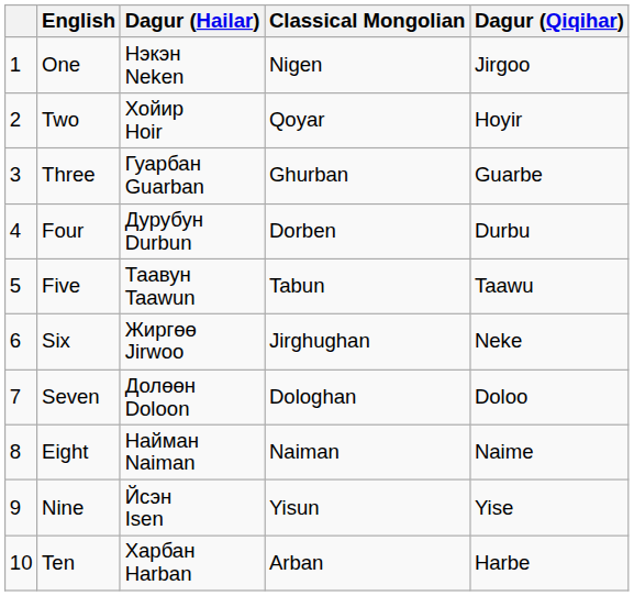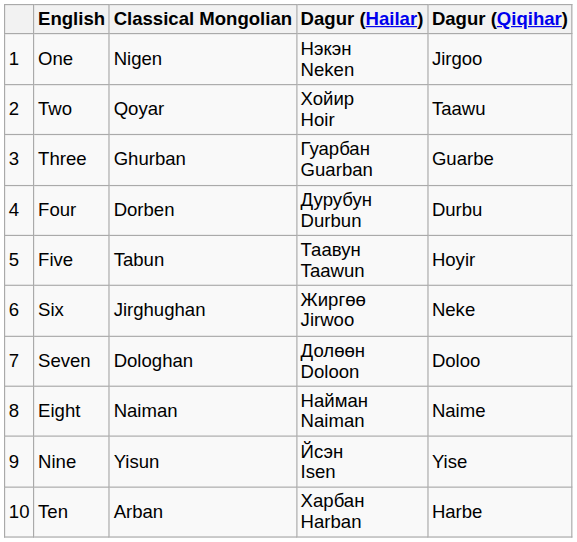 <table class="wikitable">
 <tr>
 <th></th>
 <th>English</th>
+<th>Classical Mongolian</th>
 <th>Dagur (<a href='#'>Hailar</a>)</th>
-<th>Classical Mongolian</th>
 <th>Dagur (<a href='#'>Qiqihar</a>)</th>
 </tr>
 <tr>
 <td>1</td>
 <td>One</td>
+<td>Nigen</td>
 <td>Нэкэн<br>Neken</td>
-<td>Nigen</td>
 <td>Jirgoo</td>
 </tr>
 <tr>
 <td>2</td>
 <td>Two</td>
+<td>Qoyar</td>
 <td>Хойир <br> Hoir</td>
-<td>Qoyar</td>
-<td>Hoyir</td>
+<td>Taawu</td>
 </tr>
 <tr>
 <td>3</td>
 <td>Three</td>
+<td>Ghurban</td>
 <td>Гуарбан <br>Guarban</td>
-<td>Ghurban</td>
 <td>Guarbe</td>
 </tr>
 <tr>
 <td>4</td>
 <td>Four</td>
+<td>Dorben</td>
 <td>Дурубун <br> Durbun</td>
-<td>Dorben</td>
 <td>Durbu</td>
 </tr>
 <tr>
 <td>5</td>
 <td>Five</td>
+<td>Tabun</td>
 <td>Таавун <br>Taawun</td>
-<td>Tabun</td>
-<td>Taawu</td>
+<td>Hoyir</td>
 </tr>
 <tr>
 <td>6</td>
 <td>Six</td>
+<td>Jirghughan</td>
 <td>Жиргөө<br>Jirwoo</td>
-<td>Jirghughan</td>
 <td>Neke</td>
 </tr>
 <tr>
 <td>7</td>
 <td>Seven</td>
+<td>Dologhan</td>
 <td>Долөөн<br> Doloon</td>
-<td>Dologhan</td>
 <td>Doloo</td>
 </tr>
 <tr>
 <td>8</td>
 <td>Eight</td>
+<td>Naiman</td>
 <td>Найман <br>Naiman</td>
-<td>Naiman</td>
 <td>Naime</td>
 </tr>
 <tr>
 <td>9</td>
 <td>Nine</td>
+<td>Yisun</td>
 <td>Йсэн <br>Isen</td>
-<td>Yisun</td>
 <td>Yise</td>
 </tr>
 <tr>
 <td>10</td>
 <td>Ten</td>
+<td>Arban</td>
 <td>Харбан <br> Harban</td>
-<td>Arban</td>
 <td>Harbe</td>
 </tr>
 </table>
